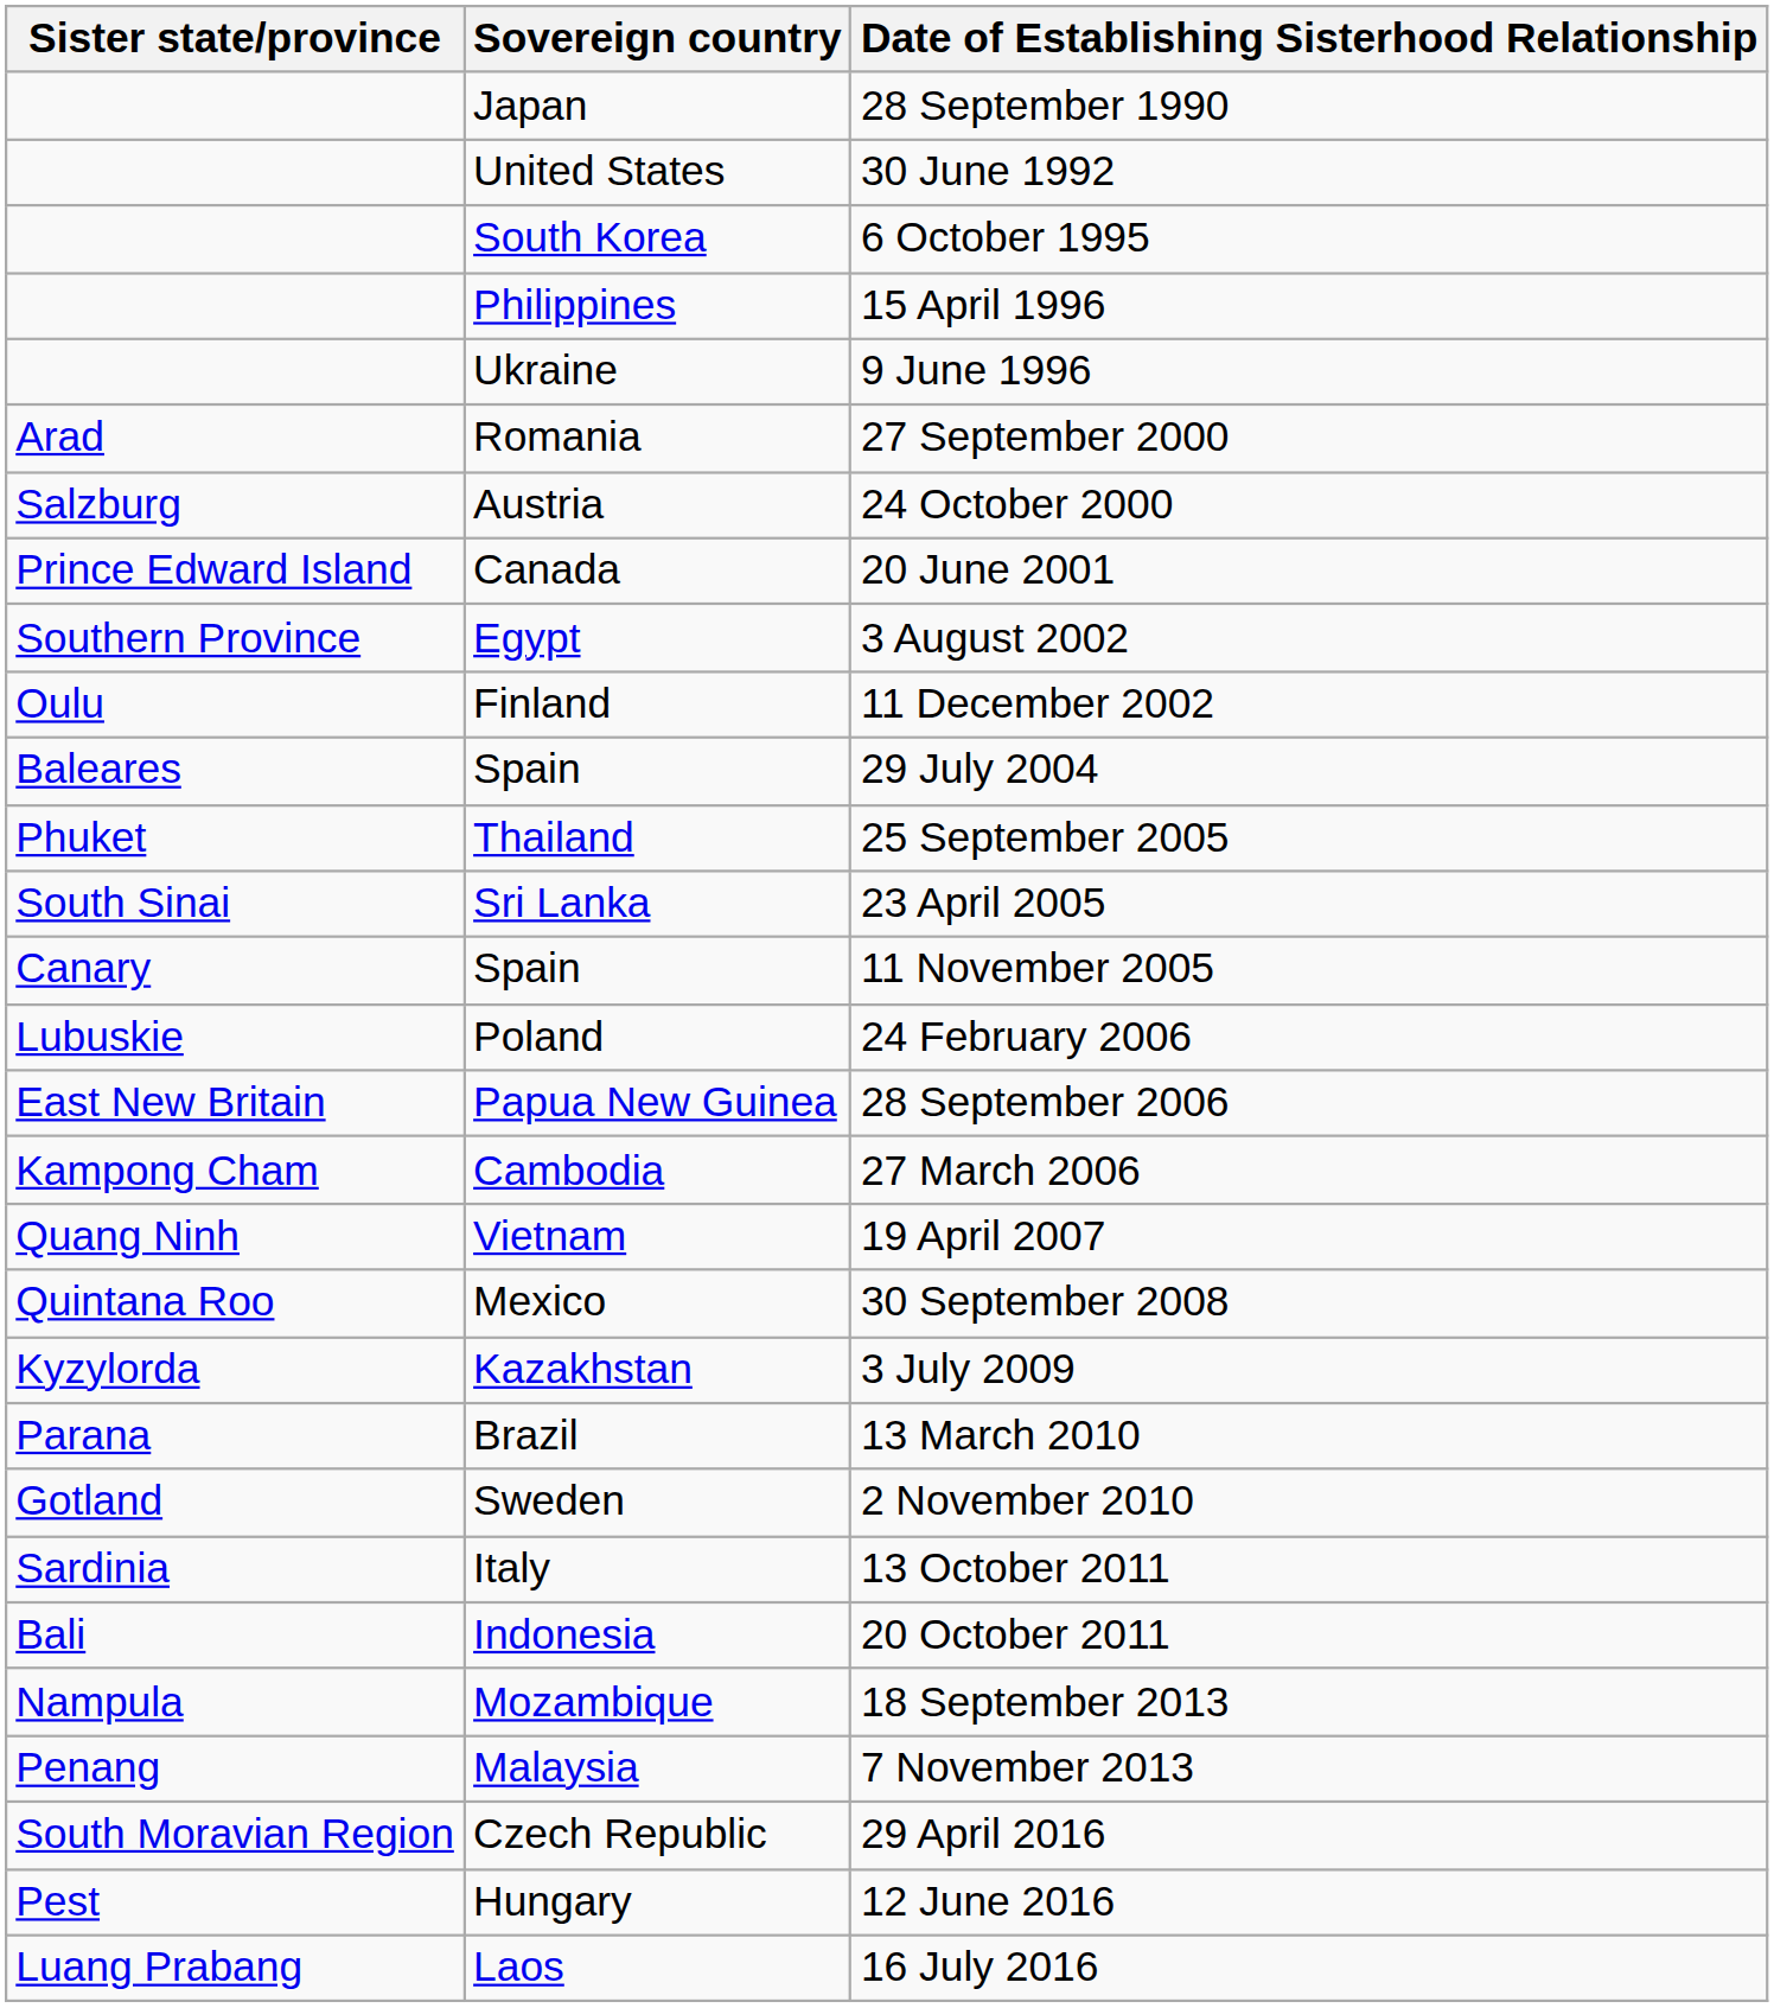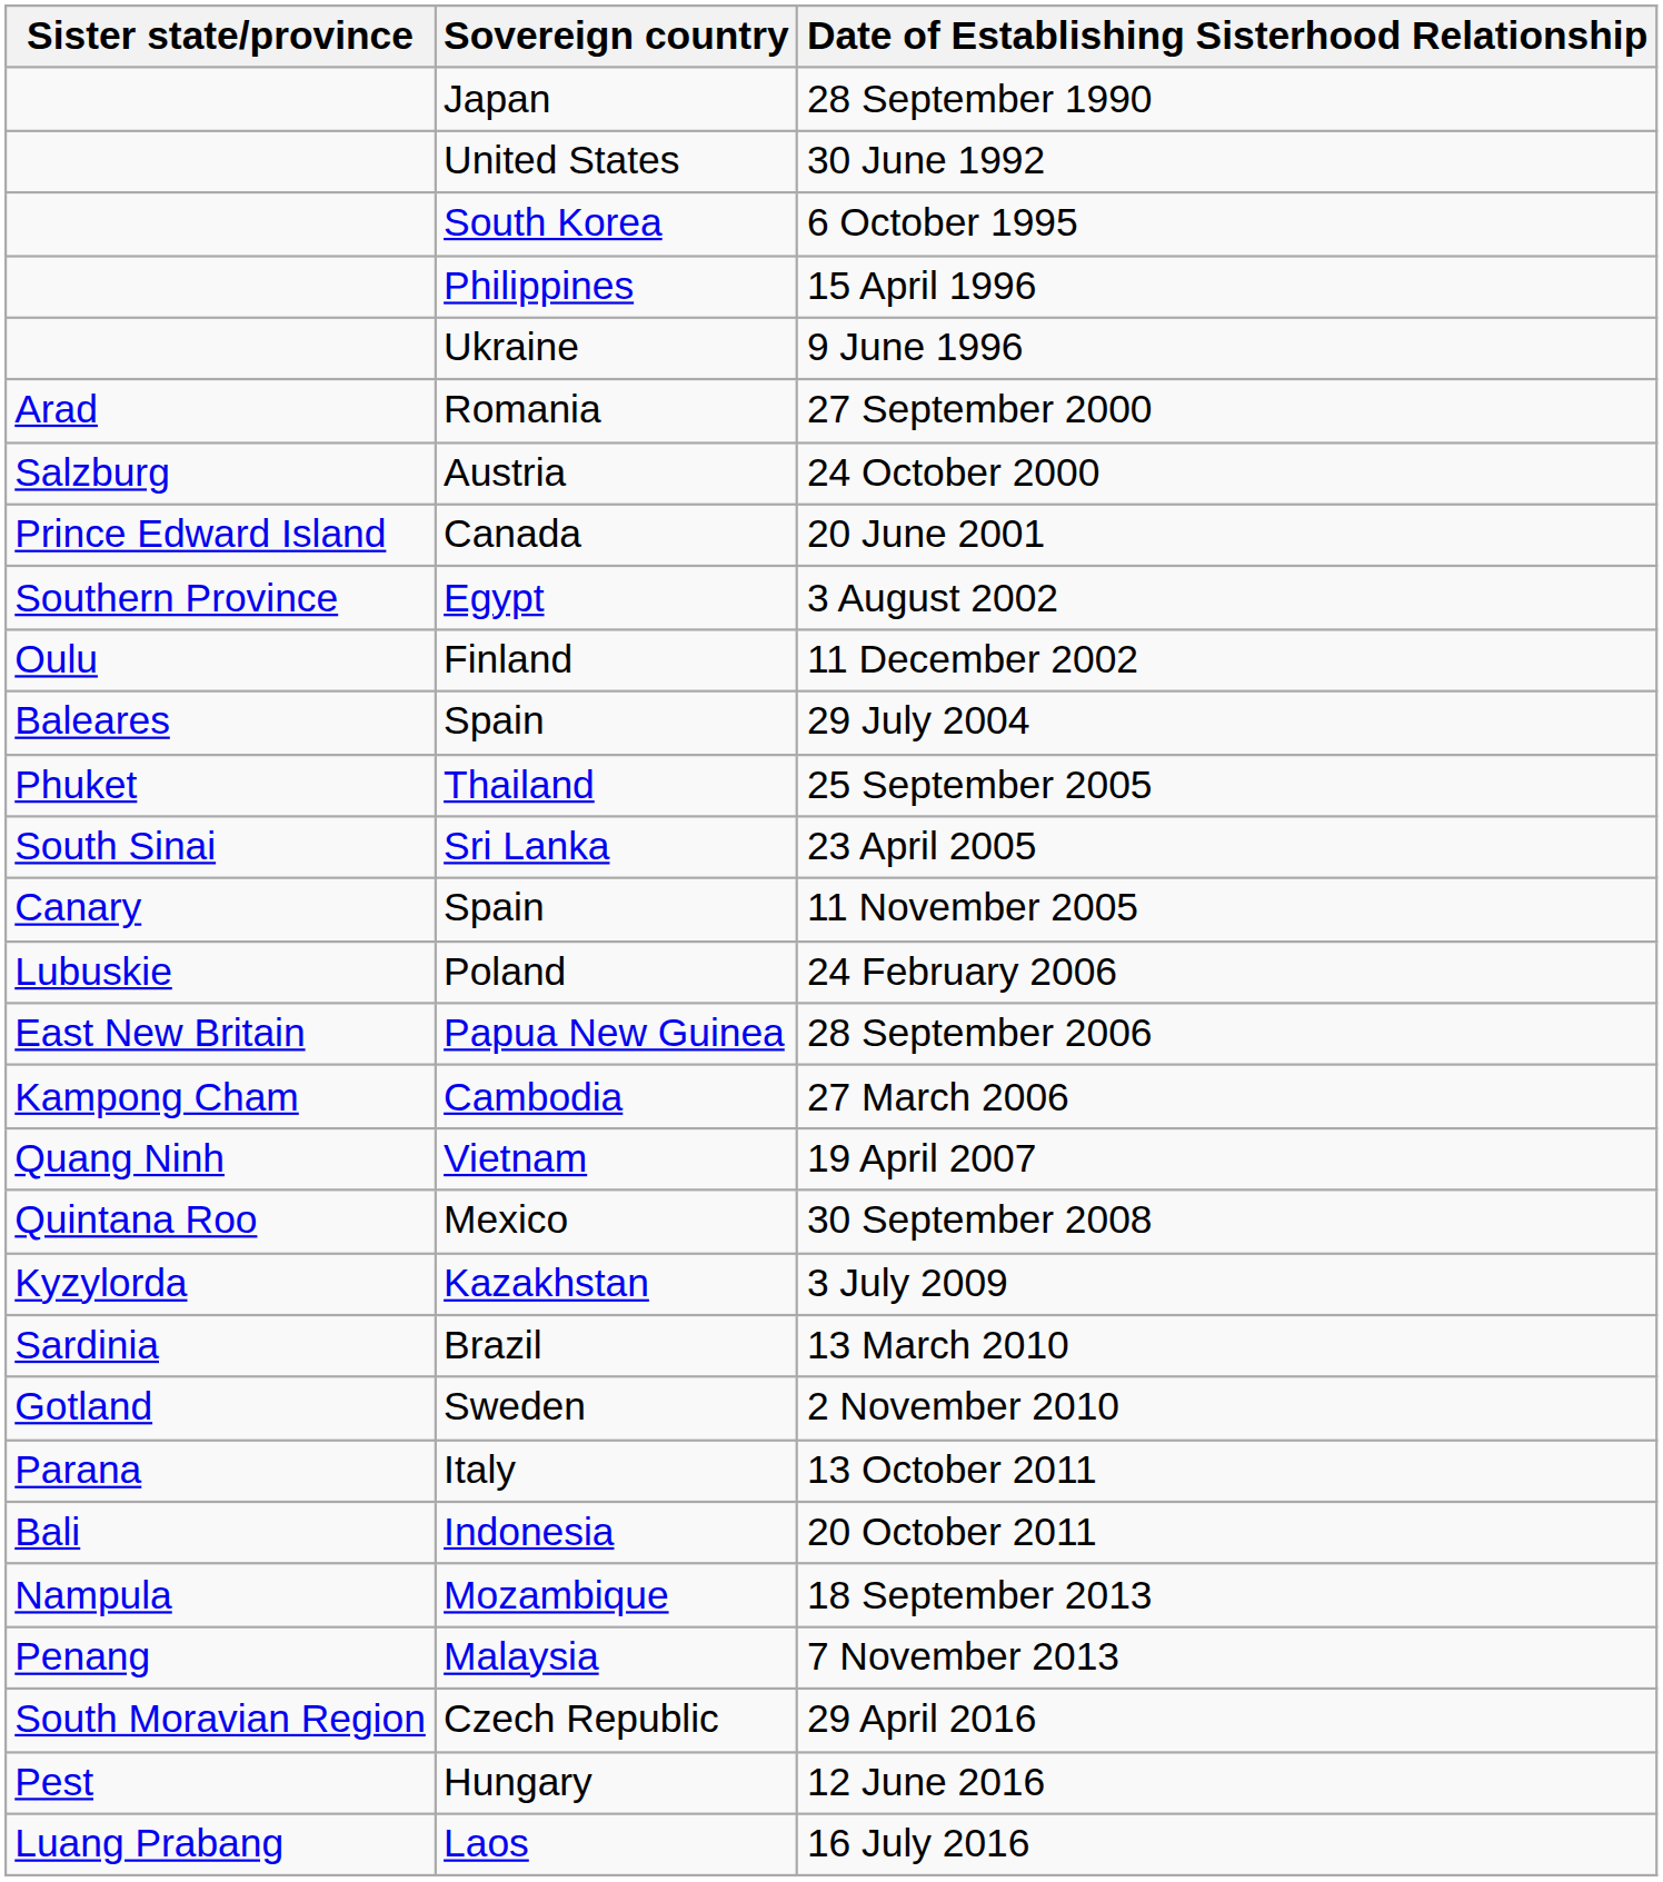 <table class="wikitable sortable">
 <tr>
 <th>Sister state/province</th>
 <th>Sovereign country</th>
 <th>Date of Establishing Sisterhood Relationship</th>
 </tr>
 <tr>
 <td></td>
 <td>Japan</td>
 <td>28 September 1990</td>
 </tr>
 <tr>
 <td></td>
 <td>United States</td>
 <td>30 June 1992</td>
 </tr>
 <tr>
 <td></td>
 <td><a href='#'>South Korea</a></td>
 <td>6 October 1995</td>
 </tr>
 <tr>
 <td></td>
 <td><a href='#'>Philippines</a></td>
 <td>15 April 1996</td>
 </tr>
 <tr>
 <td></td>
 <td>Ukraine</td>
 <td>9 June 1996</td>
 </tr>
 <tr>
 <td><a href='#'>Arad</a></td>
 <td>Romania</td>
 <td>27 September 2000</td>
 </tr>
 <tr>
 <td><a href='#'>Salzburg</a></td>
 <td>Austria</td>
 <td>24 October 2000</td>
 </tr>
 <tr>
 <td><a href='#'>Prince Edward Island</a></td>
 <td>Canada</td>
 <td>20 June 2001</td>
 </tr>
 <tr>
 <td><a href='#'>Southern Province</a></td>
 <td><a href='#'>Egypt</a></td>
 <td>3 August 2002</td>
 </tr>
 <tr>
 <td><a href='#'>Oulu</a></td>
 <td>Finland</td>
 <td>11 December 2002</td>
 </tr>
 <tr>
 <td><a href='#'>Baleares</a></td>
 <td>Spain</td>
 <td>29 July 2004</td>
 </tr>
 <tr>
 <td><a href='#'>Phuket</a></td>
 <td><a href='#'>Thailand</a></td>
 <td>25 September 2005</td>
 </tr>
 <tr>
 <td><a href='#'>South Sinai</a></td>
 <td><a href='#'>Sri Lanka</a></td>
 <td>23 April 2005</td>
 </tr>
 <tr>
 <td><a href='#'>Canary</a></td>
 <td>Spain</td>
 <td>11 November 2005</td>
 </tr>
 <tr>
 <td><a href='#'>Lubuskie</a></td>
 <td>Poland</td>
 <td>24 February 2006</td>
 </tr>
 <tr>
 <td><a href='#'>East New Britain</a></td>
 <td><a href='#'>Papua New Guinea</a></td>
 <td>28 September 2006</td>
 </tr>
 <tr>
 <td><a href='#'>Kampong Cham</a></td>
 <td><a href='#'>Cambodia</a></td>
 <td>27 March 2006</td>
 </tr>
 <tr>
 <td><a href='#'>Quang Ninh</a></td>
 <td><a href='#'>Vietnam</a></td>
 <td>19 April 2007</td>
 </tr>
 <tr>
 <td><a href='#'>Quintana Roo</a></td>
 <td>Mexico</td>
 <td>30 September 2008</td>
 </tr>
 <tr>
 <td><a href='#'>Kyzylorda</a></td>
 <td><a href='#'>Kazakhstan</a></td>
 <td>3 July 2009</td>
 </tr>
 <tr>
-<td><a href='#'>Parana</a></td>
+<td><a href='#'>Sardinia</a></td>
 <td>Brazil</td>
 <td>13 March 2010</td>
 </tr>
 <tr>
 <td><a href='#'>Gotland</a></td>
 <td>Sweden</td>
 <td>2 November 2010</td>
 </tr>
 <tr>
-<td><a href='#'>Sardinia</a></td>
+<td><a href='#'>Parana</a></td>
 <td>Italy</td>
 <td>13 October 2011</td>
 </tr>
 <tr>
 <td><a href='#'>Bali</a></td>
 <td><a href='#'>Indonesia</a></td>
 <td>20 October 2011</td>
 </tr>
 <tr>
 <td><a href='#'>Nampula</a></td>
 <td><a href='#'>Mozambique</a></td>
 <td>18 September 2013</td>
 </tr>
 <tr>
 <td><a href='#'>Penang</a></td>
 <td><a href='#'>Malaysia</a></td>
 <td>7 November 2013</td>
 </tr>
 <tr>
 <td><a href='#'>South Moravian Region</a></td>
 <td>Czech Republic</td>
 <td>29 April 2016</td>
 </tr>
 <tr>
 <td><a href='#'>Pest</a></td>
 <td>Hungary</td>
 <td>12 June 2016</td>
 </tr>
 <tr>
 <td><a href='#'>Luang Prabang</a></td>
 <td><a href='#'>Laos</a></td>
 <td>16 July 2016</td>
 </tr>
 </table>
